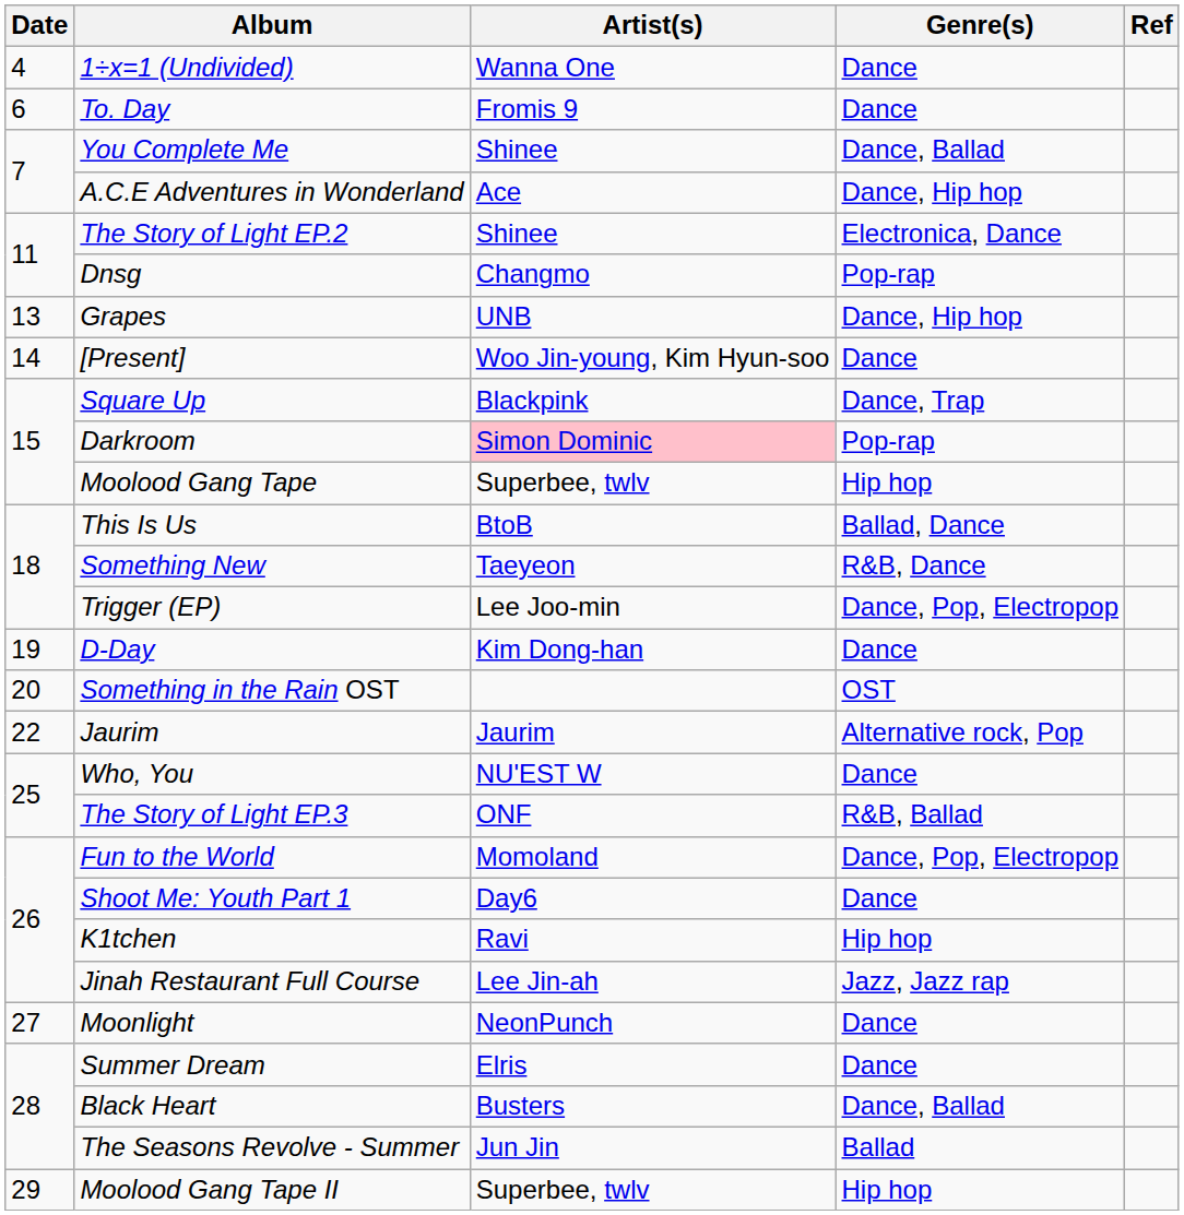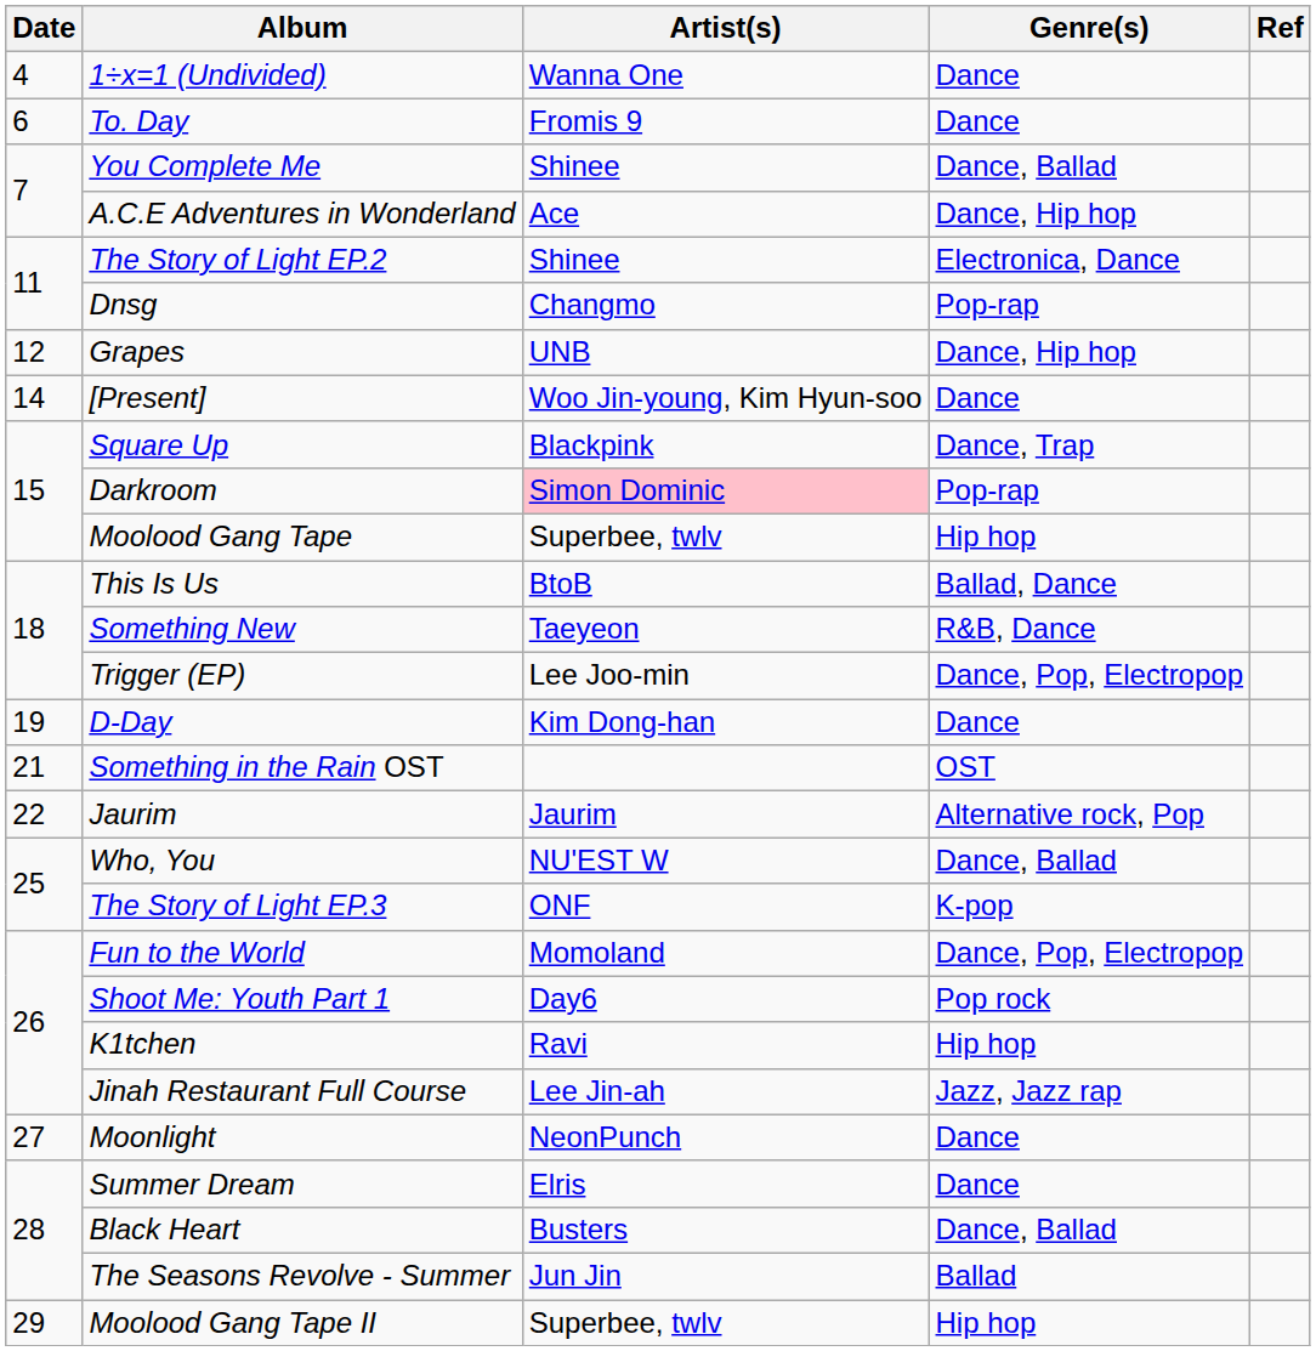 <table class="wikitable">
 <tr>
 <th>Date</th>
 <th>Album</th>
 <th>Artist(s)</th>
 <th>Genre(s)</th>
 <th>Ref</th>
 </tr>
 <tr>
 <td>4</td>
 <td><em><a href='#'>1÷x=1 (Undivided)</a></em></td>
 <td><a href='#'>Wanna One</a></td>
 <td><a href='#'>Dance</a></td>
 <td></td>
 </tr>
 <tr>
 <td>6</td>
 <td><em><a href='#'>To. Day</a></em></td>
 <td><a href='#'>Fromis 9</a></td>
 <td><a href='#'>Dance</a></td>
 <td></td>
 </tr>
 <tr>
 <td rowspan="2">7</td>
 <td><em><a href='#'>You Complete Me</a></em></td>
 <td><a href='#'>Shinee</a></td>
 <td><a href='#'>Dance</a>, <a href='#'>Ballad</a></td>
 <td></td>
 </tr>
 <tr>
 <td><em>A.C.E Adventures in Wonderland</em></td>
 <td><a href='#'>Ace</a></td>
 <td><a href='#'>Dance</a>, <a href='#'>Hip hop</a></td>
 <td></td>
 </tr>
 <tr>
 <td rowspan="2">11</td>
 <td><em><a href='#'>The Story of Light EP.2</a></em></td>
 <td><a href='#'>Shinee</a></td>
 <td><a href='#'>Electronica</a>, <a href='#'>Dance</a></td>
 <td></td>
 </tr>
 <tr>
 <td><em>Dnsg</em></td>
 <td><a href='#'>Changmo</a></td>
 <td><a href='#'>Pop-rap</a></td>
 <td></td>
 </tr>
 <tr>
-<td>13</td>
+<td>12</td>
 <td><em>Grapes</em></td>
 <td><a href='#'>UNB</a></td>
 <td><a href='#'>Dance</a>, <a href='#'>Hip hop</a></td>
 <td></td>
 </tr>
 <tr>
 <td>14</td>
 <td><em>[Present]</em></td>
 <td><a href='#'>Woo Jin-young</a>, Kim Hyun-soo</td>
 <td><a href='#'>Dance</a></td>
 <td></td>
 </tr>
 <tr>
 <td rowspan="3">15</td>
 <td><em><a href='#'>Square Up</a></em></td>
 <td><a href='#'>Blackpink</a></td>
 <td><a href='#'>Dance</a>, <a href='#'>Trap</a></td>
 <td></td>
 </tr>
 <tr>
 <td><em>Darkroom</em></td>
 <td style="background: pink;"><a href='#'>Simon Dominic</a></td>
 <td><a href='#'>Pop-rap</a></td>
 <td></td>
 </tr>
 <tr>
 <td><em>Moolood Gang Tape</em></td>
 <td>Superbee, <a href='#'>twlv</a></td>
 <td><a href='#'>Hip hop</a></td>
 <td></td>
 </tr>
 <tr>
 <td rowspan="3">18</td>
 <td><em>This Is Us</em></td>
 <td><a href='#'>BtoB</a></td>
 <td><a href='#'>Ballad</a>, <a href='#'>Dance</a></td>
 <td></td>
 </tr>
 <tr>
 <td><em><a href='#'>Something New</a></em></td>
 <td><a href='#'>Taeyeon</a></td>
 <td><a href='#'>R&B</a>, <a href='#'>Dance</a></td>
 <td></td>
 </tr>
 <tr>
 <td><em>Trigger (EP)</em></td>
 <td>Lee Joo-min</td>
 <td><a href='#'>Dance</a>, <a href='#'>Pop</a>, <a href='#'>Electropop</a></td>
 <td></td>
 </tr>
 <tr>
 <td>19</td>
 <td><em><a href='#'>D-Day</a></em></td>
 <td><a href='#'>Kim Dong-han</a></td>
 <td><a href='#'>Dance</a></td>
 <td></td>
 </tr>
 <tr>
-<td>20</td>
+<td>21</td>
 <td><em><a href='#'>Something in the Rain</a></em> OST</td>
 <td></td>
 <td><a href='#'>OST</a></td>
 <td></td>
 </tr>
 <tr>
 <td>22</td>
 <td><em>Jaurim</em></td>
 <td><a href='#'>Jaurim</a></td>
 <td><a href='#'>Alternative rock</a>, <a href='#'>Pop</a></td>
 <td></td>
 </tr>
 <tr>
 <td rowspan="2">25</td>
 <td><em>Who, You</em></td>
 <td><a href='#'>NU'EST W</a></td>
-<td><a href='#'>Dance</a></td>
+<td><a href='#'>Dance</a>, <a href='#'>Ballad</a></td>
 <td></td>
 </tr>
 <tr>
 <td><em><a href='#'>The Story of Light EP.3</a></em></td>
 <td><a href='#'>ONF</a></td>
-<td><a href='#'>R&B</a>, <a href='#'>Ballad</a></td>
+<td><a href='#'>K-pop</a></td>
 <td></td>
 </tr>
 <tr>
 <td rowspan="4">26</td>
 <td><em><a href='#'>Fun to the World</a></em></td>
 <td><a href='#'>Momoland</a></td>
 <td><a href='#'>Dance</a>, <a href='#'>Pop</a>, <a href='#'>Electropop</a></td>
 <td></td>
 </tr>
 <tr>
 <td><em><a href='#'>Shoot Me: Youth Part 1</a></em></td>
 <td><a href='#'>Day6</a></td>
-<td><a href='#'>Dance</a></td>
+<td><a href='#'>Pop rock</a></td>
 <td></td>
 </tr>
 <tr>
 <td><em>K1tchen</em></td>
 <td><a href='#'>Ravi</a></td>
 <td><a href='#'>Hip hop</a></td>
 <td></td>
 </tr>
 <tr>
 <td><em>Jinah Restaurant Full Course</em></td>
 <td><a href='#'>Lee Jin-ah</a></td>
 <td><a href='#'>Jazz</a>, <a href='#'>Jazz rap</a></td>
 <td></td>
 </tr>
 <tr>
 <td>27</td>
 <td><em>Moonlight</em></td>
 <td><a href='#'>NeonPunch</a></td>
 <td><a href='#'>Dance</a></td>
 <td></td>
 </tr>
 <tr>
 <td rowspan="3">28</td>
 <td><em>Summer Dream</em></td>
 <td><a href='#'>Elris</a></td>
 <td><a href='#'>Dance</a></td>
 <td></td>
 </tr>
 <tr>
 <td><em>Black Heart</em></td>
 <td><a href='#'>Busters</a></td>
 <td><a href='#'>Dance</a>, <a href='#'>Ballad</a></td>
 <td></td>
 </tr>
 <tr>
 <td><em>The Seasons Revolve - Summer</em></td>
 <td><a href='#'>Jun Jin</a></td>
 <td><a href='#'>Ballad</a></td>
 <td></td>
 </tr>
 <tr>
 <td>29</td>
 <td><em>Moolood Gang Tape II</em></td>
 <td>Superbee, <a href='#'>twlv</a></td>
 <td><a href='#'>Hip hop</a></td>
 <td></td>
 </tr>
 </table>
